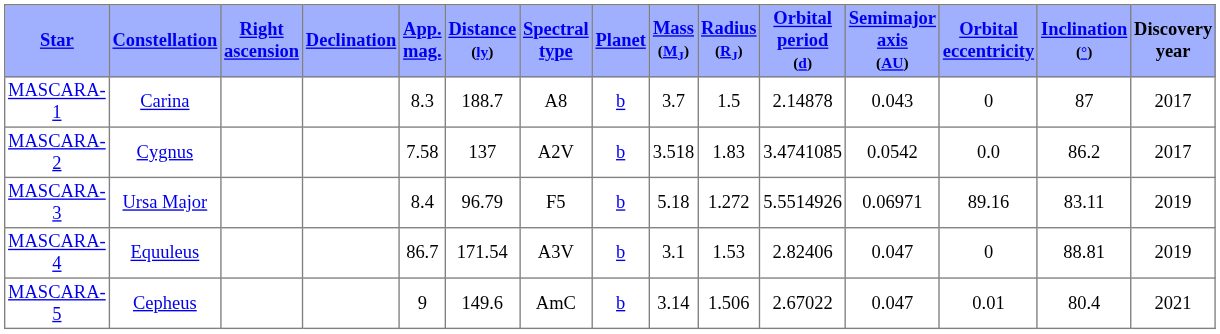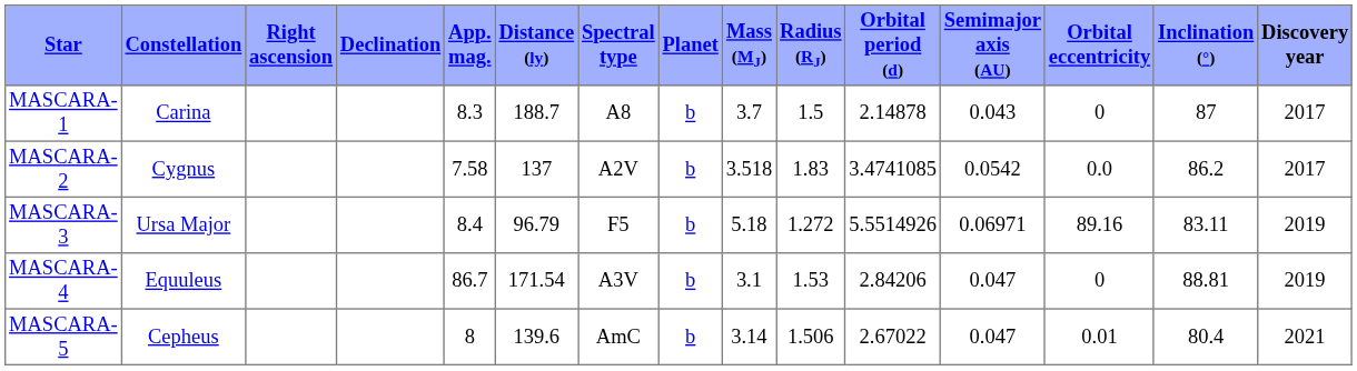 <table class="toccolours sortable" border=1 cellspacing=0 cellpadding=2 align=center style="text-align:center; border-collapse:collapse; margin-left: 0; margin-right: 0;font-size:85%">
 <tr bgcolor="#a0b0ff">
 <th><a href='#'>Star</a></th>
 <th><a href='#'>Constellation</a></th>
 <th><a href='#'>Right<br>ascension</a></th>
 <th><a href='#'>Declination</a></th>
 <th><a href='#'>App.<br>mag.</a></th>
 <th><a href='#'>Distance</a> <small>(<a href='#'>ly</a>)</small></th>
 <th><a href='#'>Spectral<br>type</a></th>
 <th><a href='#'>Planet</a></th>
 <th><a href='#'>Mass</a><br><small>(<a href='#'>M<sub>J</sub></a>)</small></th>
 <th><a href='#'>Radius</a><br><small>(<a href='#'>R<sub>J</sub></a>)</small></th>
 <th><a href='#'>Orbital<br>period</a><br><small>(<a href='#'>d</a>)</small></th>
 <th><a href='#'>Semimajor<br>axis</a><br><small>(<a href='#'>AU</a>)</small></th>
 <th><a href='#'>Orbital<br>eccentricity</a></th>
 <th><a href='#'>Inclination</a><br><small>(<a href='#'>°</a>)</small></th>
 <th>Discovery<br>year</th>
 </tr>
 <tr>
 <td><a href='#'>MASCARA-1</a></td>
 <td><a href='#'>Carina</a></td>
 <td></td>
 <td></td>
 <td>8.3</td>
 <td>188.7</td>
 <td>A8</td>
 <td><a href='#'>b</a></td>
 <td>3.7</td>
 <td>1.5</td>
 <td>2.14878</td>
 <td>0.043</td>
 <td>0</td>
 <td>87</td>
 <td>2017</td>
 </tr>
 <tr>
 <td><a href='#'>MASCARA-2</a></td>
 <td><a href='#'>Cygnus</a></td>
 <td></td>
 <td></td>
 <td>7.58</td>
 <td>137</td>
 <td>A2V</td>
 <td><a href='#'>b</a></td>
 <td>3.518</td>
 <td>1.83</td>
 <td>3.4741085</td>
 <td>0.0542</td>
 <td>0.0</td>
 <td>86.2</td>
 <td>2017</td>
 </tr>
 <tr>
 <td><a href='#'>MASCARA-3</a></td>
 <td><a href='#'>Ursa Major</a></td>
 <td></td>
 <td></td>
 <td>8.4</td>
 <td>96.79</td>
 <td>F5</td>
 <td><a href='#'>b</a></td>
 <td>5.18</td>
 <td>1.272</td>
 <td>5.5514926</td>
 <td>0.06971</td>
 <td>89.16</td>
 <td>83.11</td>
 <td>2019</td>
 </tr>
 <tr>
 <td><a href='#'>MASCARA-4</a></td>
 <td><a href='#'>Equuleus</a></td>
 <td></td>
 <td></td>
 <td>86.7</td>
 <td>171.54</td>
 <td>A3V</td>
 <td><a href='#'>b</a></td>
 <td>3.1</td>
 <td>1.53</td>
-<td>2.82406</td>
+<td>2.84206</td>
 <td>0.047</td>
 <td>0</td>
 <td>88.81</td>
 <td>2019</td>
 </tr>
 <tr>
 <td><a href='#'>MASCARA-5</a></td>
 <td><a href='#'>Cepheus</a></td>
 <td></td>
 <td></td>
-<td>9</td>
-<td>149.6</td>
+<td>8</td>
+<td>139.6</td>
 <td>AmC</td>
 <td><a href='#'>b</a></td>
 <td>3.14</td>
 <td>1.506</td>
 <td>2.67022</td>
 <td>0.047</td>
 <td>0.01</td>
 <td>80.4</td>
 <td>2021</td>
 </tr>
 </table>
